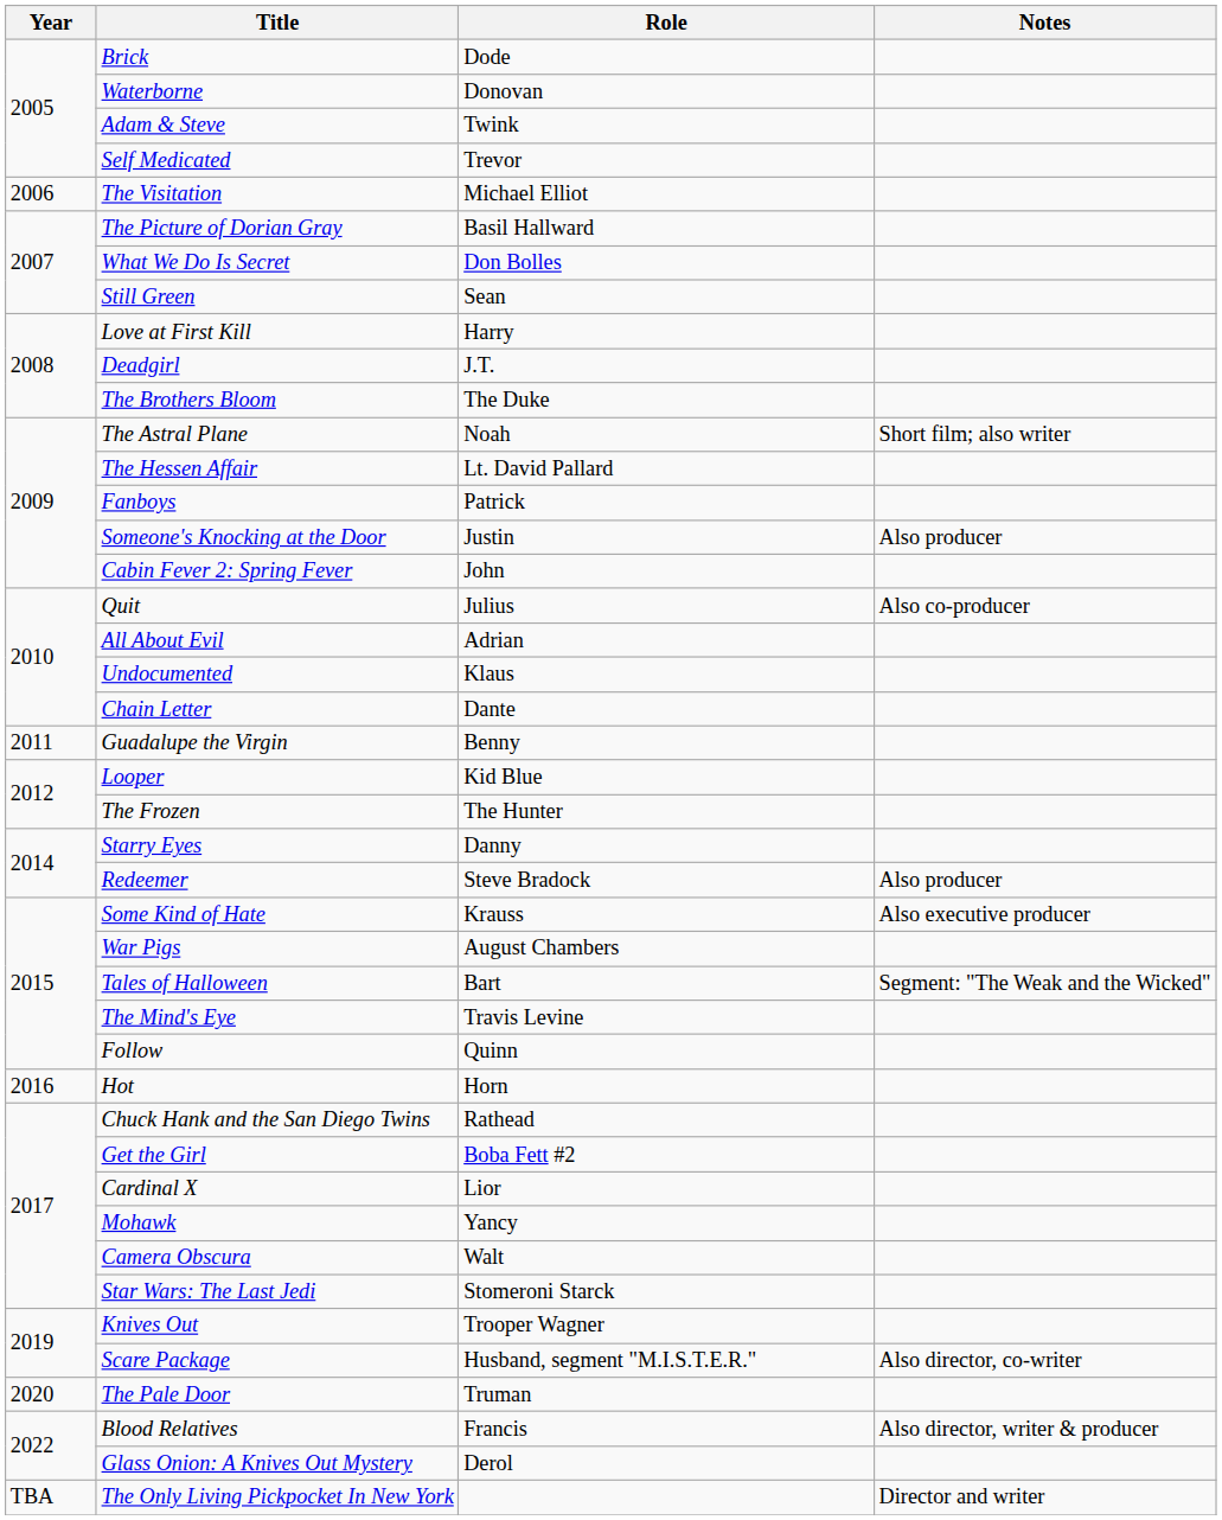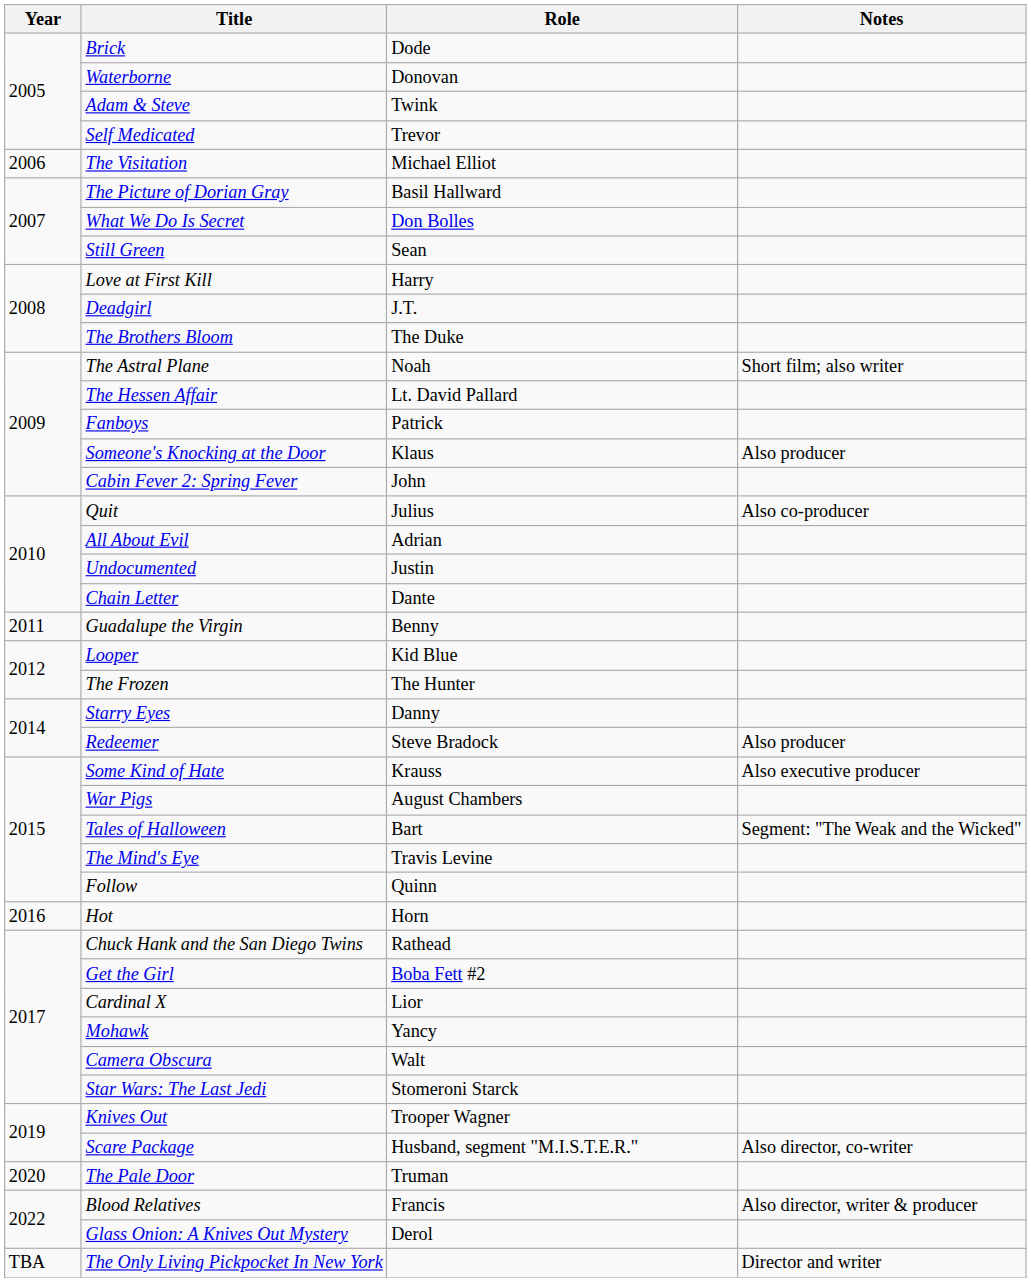 <table class = "wikitable sortable">
 <tr>
 <th width="60px">Year</th>
 <th>Title</th>
 <th width="300px">Role</th>
 <th class = "unsortable">Notes</th>
 </tr>
 <tr>
 <td rowspan="4">2005</td>
 <td><em><a href='#'>Brick</a></em></td>
 <td>Dode</td>
 <td></td>
 </tr>
 <tr>
 <td><em><a href='#'>Waterborne</a></em></td>
 <td>Donovan</td>
 <td></td>
 </tr>
 <tr>
 <td><em><a href='#'>Adam & Steve</a></em></td>
 <td>Twink</td>
 <td></td>
 </tr>
 <tr>
 <td><em><a href='#'>Self Medicated</a></em></td>
 <td>Trevor</td>
 <td></td>
 </tr>
 <tr>
 <td>2006</td>
 <td><em><a href='#'>The Visitation</a></em></td>
 <td>Michael Elliot</td>
 <td></td>
 </tr>
 <tr>
 <td rowspan="3">2007</td>
 <td><em><a href='#'>The Picture of Dorian Gray</a></em></td>
 <td>Basil Hallward</td>
 <td></td>
 </tr>
 <tr>
 <td><em><a href='#'>What We Do Is Secret</a></em></td>
 <td><a href='#'>Don Bolles</a></td>
 <td></td>
 </tr>
 <tr>
 <td><em><a href='#'>Still Green</a></em></td>
 <td>Sean</td>
 <td></td>
 </tr>
 <tr>
 <td rowspan="3">2008</td>
 <td><em>Love at First Kill</em></td>
 <td>Harry</td>
 <td></td>
 </tr>
 <tr>
 <td><em><a href='#'>Deadgirl</a></em></td>
 <td>J.T.</td>
 <td></td>
 </tr>
 <tr>
 <td><em><a href='#'>The Brothers Bloom</a></em></td>
 <td>The Duke</td>
 <td></td>
 </tr>
 <tr>
 <td rowspan="5">2009</td>
 <td><em>The Astral Plane</em></td>
 <td>Noah</td>
 <td>Short film; also writer</td>
 </tr>
 <tr>
 <td><em><a href='#'>The Hessen Affair</a></em></td>
 <td>Lt. David Pallard</td>
 <td></td>
 </tr>
 <tr>
 <td><em><a href='#'>Fanboys</a></em></td>
 <td>Patrick</td>
 <td></td>
 </tr>
 <tr>
 <td><em><a href='#'>Someone's Knocking at the Door</a></em></td>
-<td>Justin</td>
+<td>Klaus</td>
 <td>Also producer</td>
 </tr>
 <tr>
 <td><em><a href='#'>Cabin Fever 2: Spring Fever</a></em></td>
 <td>John</td>
 <td></td>
 </tr>
 <tr>
 <td rowspan="4">2010</td>
 <td><em>Quit</em></td>
 <td>Julius</td>
 <td>Also co-producer</td>
 </tr>
 <tr>
 <td><em><a href='#'>All About Evil</a></em></td>
 <td>Adrian</td>
 <td></td>
 </tr>
 <tr>
 <td><em><a href='#'>Undocumented</a></em></td>
-<td>Klaus</td>
+<td>Justin</td>
 <td></td>
 </tr>
 <tr>
 <td><em><a href='#'>Chain Letter</a></em></td>
 <td>Dante</td>
 <td></td>
 </tr>
 <tr>
 <td>2011</td>
 <td><em>Guadalupe the Virgin</em></td>
 <td>Benny</td>
 <td></td>
 </tr>
 <tr>
 <td rowspan="2">2012</td>
 <td><em><a href='#'>Looper</a></em></td>
 <td>Kid Blue</td>
 <td></td>
 </tr>
 <tr>
 <td><em>The Frozen</em></td>
 <td>The Hunter</td>
 <td></td>
 </tr>
 <tr>
 <td rowspan="2">2014</td>
 <td><em><a href='#'>Starry Eyes</a></em></td>
 <td>Danny</td>
 <td></td>
 </tr>
 <tr>
 <td><em><a href='#'>Redeemer</a></em></td>
 <td>Steve Bradock</td>
 <td>Also producer</td>
 </tr>
 <tr>
 <td rowspan="5">2015</td>
 <td><em><a href='#'>Some Kind of Hate</a></em></td>
 <td>Krauss</td>
 <td>Also executive producer</td>
 </tr>
 <tr>
 <td><em><a href='#'>War Pigs</a></em></td>
 <td>August Chambers</td>
 <td></td>
 </tr>
 <tr>
 <td><em><a href='#'>Tales of Halloween</a></em></td>
 <td>Bart</td>
 <td>Segment: "The Weak and the Wicked"</td>
 </tr>
 <tr>
 <td><em><a href='#'>The Mind's Eye</a></em></td>
 <td>Travis Levine</td>
 <td></td>
 </tr>
 <tr>
 <td><em>Follow</em></td>
 <td>Quinn</td>
 <td></td>
 </tr>
 <tr>
 <td>2016</td>
 <td><em>Hot</em></td>
 <td>Horn</td>
 <td></td>
 </tr>
 <tr>
 <td rowspan="6">2017</td>
 <td><em>Chuck Hank and the San Diego Twins</em></td>
 <td>Rathead</td>
 <td></td>
 </tr>
 <tr>
 <td><em><a href='#'>Get the Girl</a></em></td>
 <td><a href='#'>Boba Fett</a> #2</td>
 <td></td>
 </tr>
 <tr>
 <td><em>Cardinal X</em></td>
 <td>Lior</td>
 <td></td>
 </tr>
 <tr>
 <td><em><a href='#'>Mohawk</a></em></td>
 <td>Yancy</td>
 <td></td>
 </tr>
 <tr>
 <td><em><a href='#'>Camera Obscura</a></em></td>
 <td>Walt</td>
 <td></td>
 </tr>
 <tr>
 <td><em><a href='#'>Star Wars: The Last Jedi</a></em></td>
 <td>Stomeroni Starck</td>
 <td></td>
 </tr>
 <tr>
 <td rowspan="2">2019</td>
 <td><em><a href='#'>Knives Out</a></em></td>
 <td>Trooper Wagner</td>
 <td></td>
 </tr>
 <tr>
 <td><em><a href='#'>Scare Package</a></em></td>
 <td>Husband, segment "M.I.S.T.E.R."</td>
 <td>Also director, co-writer</td>
 </tr>
 <tr>
 <td>2020</td>
 <td><em><a href='#'>The Pale Door</a></em></td>
 <td>Truman</td>
 <td></td>
 </tr>
 <tr>
 <td rowspan="2">2022</td>
 <td><em>Blood Relatives</em></td>
 <td>Francis</td>
 <td>Also director, writer & producer</td>
 </tr>
 <tr>
 <td><em><a href='#'>Glass Onion: A Knives Out Mystery</a></em></td>
 <td>Derol</td>
 <td></td>
 </tr>
 <tr>
 <td>TBA</td>
 <td><em><a href='#'>The Only Living Pickpocket In New York</a></em></td>
 <td></td>
 <td>Director and writer</td>
 </tr>
 </table>
